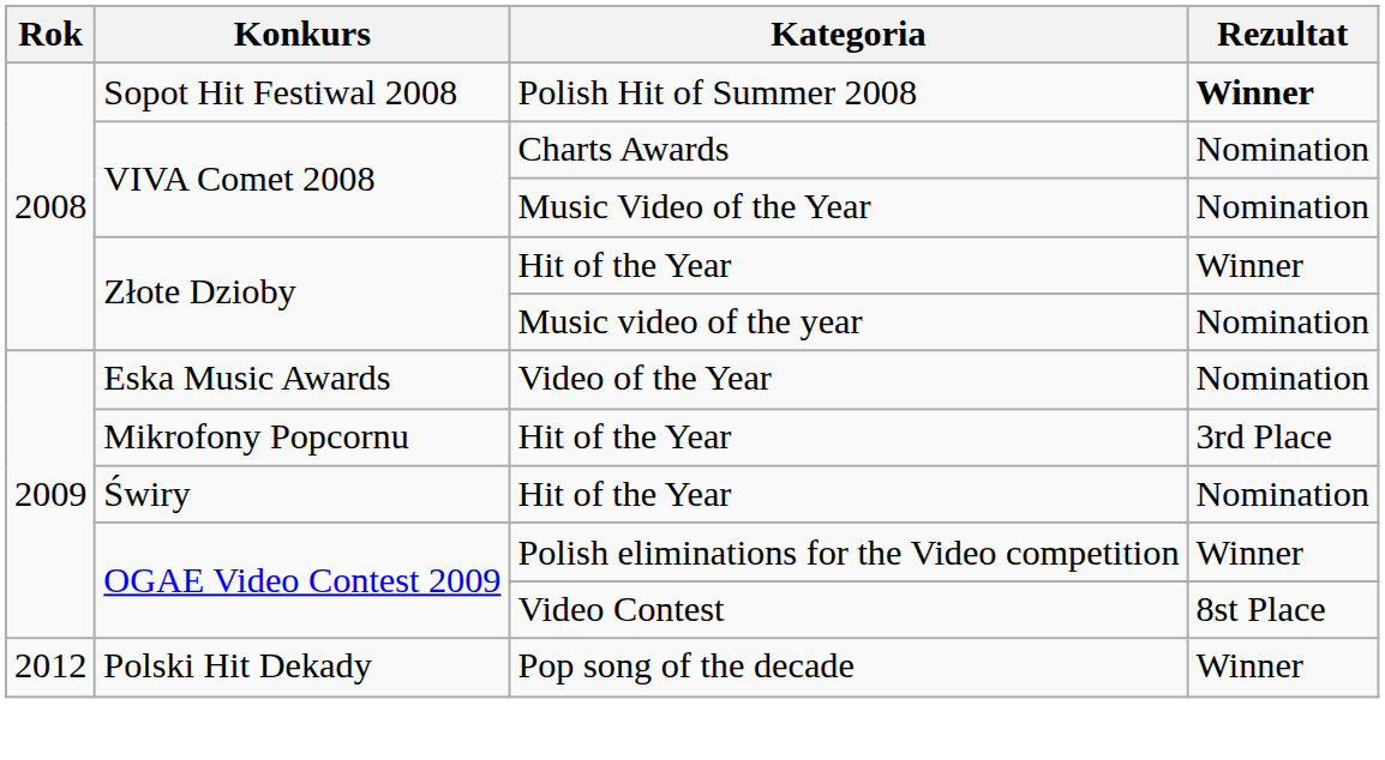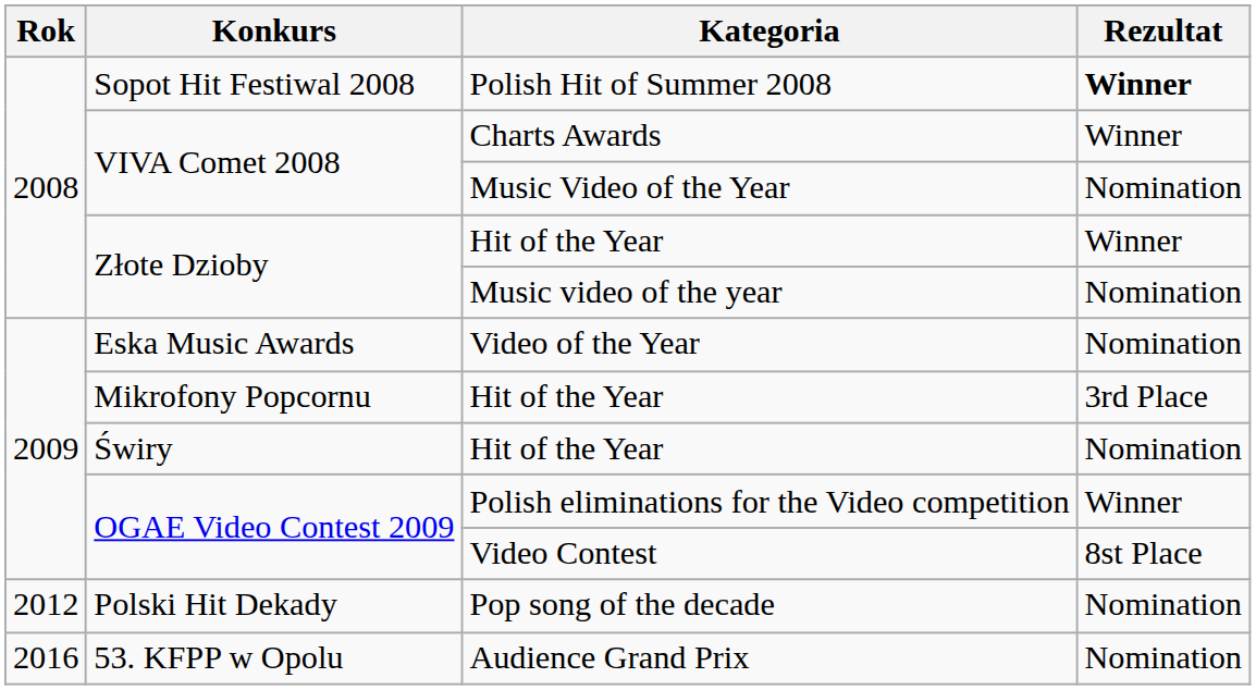 <table class="wikitable">
 <tr>
 <th>Rok</th>
 <th>Konkurs</th>
 <th>Kategoria</th>
 <th>Rezultat</th>
 </tr>
 <tr>
 <td align="center" rowspan="5">2008</td>
 <td>Sopot Hit Festiwal 2008</td>
 <td>Polish Hit of Summer 2008</td>
 <td><strong>Winner</strong></td>
 </tr>
 <tr>
 <td rowspan="2">VIVA Comet 2008</td>
 <td>Charts Awards</td>
-<td>Nomination</td>
+<td>Winner</td>
 </tr>
 <tr>
 <td>Music Video of the Year</td>
 <td>Nomination</td>
 </tr>
 <tr>
 <td rowspan="2">Złote Dzioby</td>
 <td>Hit of the Year</td>
 <td>Winner</td>
 </tr>
 <tr>
 <td>Music video of the year</td>
 <td>Nomination</td>
 </tr>
 <tr>
 <td align="center" rowspan="5">2009</td>
 <td>Eska Music Awards</td>
 <td>Video of the Year</td>
 <td>Nomination</td>
 </tr>
 <tr>
 <td>Mikrofony Popcornu</td>
 <td>Hit of the Year</td>
 <td>3rd Place</td>
 </tr>
 <tr>
 <td>Świry</td>
 <td>Hit of the Year</td>
 <td>Nomination</td>
 </tr>
 <tr>
 <td rowspan="2"><a href='#'>OGAE Video Contest 2009</a></td>
 <td>Polish eliminations for the Video competition</td>
 <td>Winner</td>
 </tr>
 <tr>
 <td>Video Contest</td>
 <td>8st Place</td>
 </tr>
 <tr>
 <td align="center">2012</td>
 <td>Polski Hit Dekady</td>
 <td>Pop song of the decade</td>
-<td>Winner</td>
+<td>Nomination</td>
+</tr>
+<tr>
+<td align="center">2016</td>
+<td>53. KFPP w Opolu</td>
+<td>Audience Grand Prix</td>
+<td>Nomination</td>
 </tr>
 </table>
